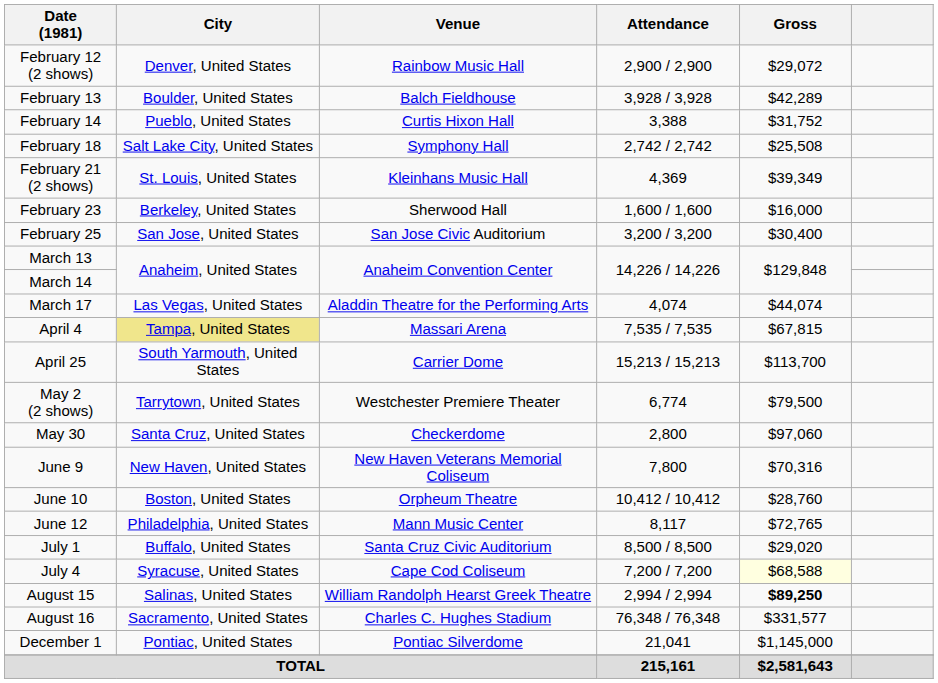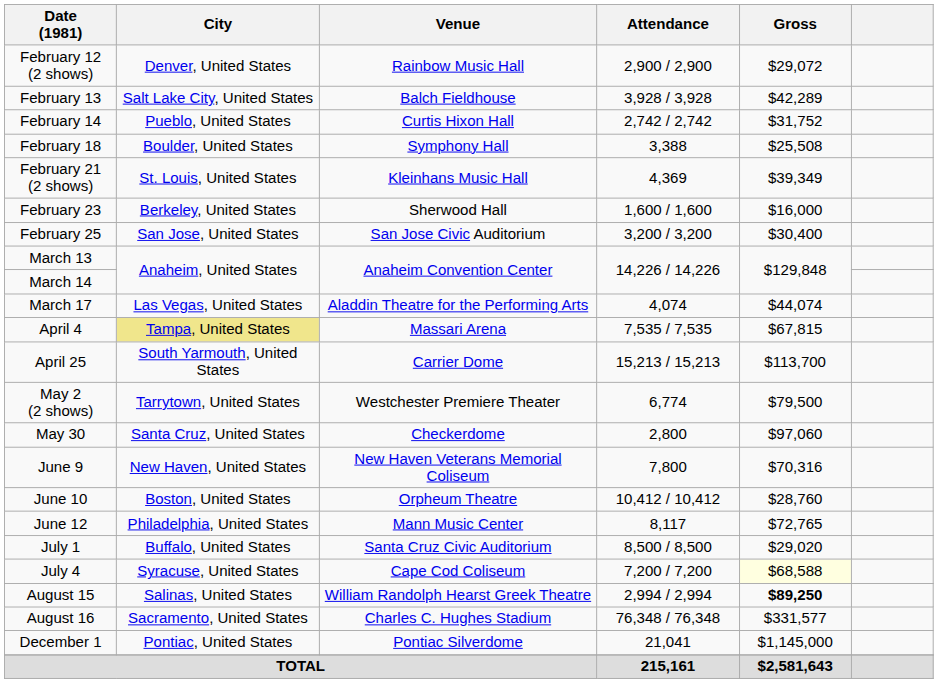 <table class="wikitable sortable plainrowheaders" style="text-align:center;">
 <tr>
 <th scope="col" style="width:7em;">Date<br>(1981)</th>
 <th scope="col" style="width:13em;">City</th>
 <th scope="col" style="width:18em;">Venue</th>
 <th scope="col" style="width:9em;">Attendance</th>
 <th scope="col" style="width:7em;">Gross</th>
 <th scope="col" style="width:5em;" class="unsortable"></th>
 </tr>
 <tr>
 <td>February 12<br>(2 shows)</td>
 <td><a href='#'>Denver</a>, United States</td>
 <td><a href='#'>Rainbow Music Hall</a></td>
 <td>2,900 / 2,900</td>
 <td>$29,072</td>
 <td></td>
 </tr>
 <tr>
 <td>February 13</td>
-<td><a href='#'>Boulder</a>, United States</td>
+<td><a href='#'>Salt Lake City</a>, United States</td>
 <td><a href='#'>Balch Fieldhouse</a></td>
 <td>3,928 / 3,928</td>
 <td>$42,289</td>
 <td></td>
 </tr>
 <tr>
 <td>February 14</td>
 <td><a href='#'>Pueblo</a>, United States</td>
 <td><a href='#'>Curtis Hixon Hall</a></td>
-<td>3,388</td>
+<td>2,742 / 2,742</td>
 <td>$31,752</td>
 <td></td>
 </tr>
 <tr>
 <td>February 18</td>
-<td><a href='#'>Salt Lake City</a>, United States</td>
+<td><a href='#'>Boulder</a>, United States</td>
 <td><a href='#'>Symphony Hall</a></td>
-<td>2,742 / 2,742</td>
+<td>3,388</td>
 <td>$25,508</td>
 <td></td>
 </tr>
 <tr>
 <td>February 21<br>(2 shows)</td>
 <td><a href='#'>St. Louis</a>, United States</td>
 <td><a href='#'>Kleinhans Music Hall</a></td>
 <td>4,369</td>
 <td>$39,349</td>
 <td></td>
 </tr>
 <tr>
 <td>February 23</td>
 <td><a href='#'>Berkeley</a>, United States</td>
 <td>Sherwood Hall</td>
 <td>1,600 / 1,600</td>
 <td>$16,000</td>
 <td></td>
 </tr>
 <tr>
 <td>February 25</td>
 <td><a href='#'>San Jose</a>, United States</td>
 <td><a href='#'>San Jose Civic</a> Auditorium</td>
 <td>3,200 / 3,200</td>
 <td>$30,400</td>
 <td></td>
 </tr>
 <tr>
 <td>March 13</td>
 <td rowspan="2"><a href='#'>Anaheim</a>, United States</td>
 <td rowspan="2"><a href='#'>Anaheim Convention Center</a></td>
 <td rowspan="2">14,226 / 14,226</td>
 <td rowspan="2">$129,848</td>
 <td></td>
 </tr>
 <tr>
 <td>March 14</td>
 <td></td>
 </tr>
 <tr>
 <td>March 17</td>
 <td><a href='#'>Las Vegas</a>, United States</td>
 <td><a href='#'>Aladdin Theatre for the Performing Arts</a></td>
 <td>4,074</td>
 <td>$44,074</td>
 <td></td>
 </tr>
 <tr>
 <td>April 4</td>
 <td style="background: khaki;"><a href='#'>Tampa</a>, United States</td>
 <td><a href='#'>Massari Arena</a></td>
 <td>7,535 / 7,535</td>
 <td>$67,815</td>
 <td></td>
 </tr>
 <tr>
 <td>April 25</td>
 <td><a href='#'>South Yarmouth</a>, United States</td>
 <td><a href='#'>Carrier Dome</a></td>
 <td>15,213 / 15,213</td>
 <td>$113,700</td>
 <td></td>
 </tr>
 <tr>
 <td>May 2<br>(2 shows)</td>
 <td><a href='#'>Tarrytown</a>, United States</td>
 <td>Westchester Premiere Theater</td>
 <td>6,774</td>
 <td>$79,500</td>
 <td></td>
 </tr>
 <tr>
 <td>May 30</td>
 <td><a href='#'>Santa Cruz</a>, United States</td>
 <td><a href='#'>Checkerdome</a></td>
 <td>2,800</td>
 <td>$97,060</td>
 <td></td>
 </tr>
 <tr>
 <td>June 9</td>
 <td><a href='#'>New Haven</a>, United States</td>
 <td><a href='#'>New Haven Veterans Memorial Coliseum</a></td>
 <td>7,800</td>
 <td>$70,316</td>
 <td></td>
 </tr>
 <tr>
 <td>June 10</td>
 <td><a href='#'>Boston</a>, United States</td>
 <td><a href='#'>Orpheum Theatre</a></td>
 <td>10,412 / 10,412</td>
 <td>$28,760</td>
 <td></td>
 </tr>
 <tr>
 <td>June 12</td>
 <td><a href='#'>Philadelphia</a>, United States</td>
 <td><a href='#'>Mann Music Center</a></td>
 <td>8,117</td>
 <td>$72,765</td>
 <td></td>
 </tr>
 <tr>
 <td>July 1</td>
 <td><a href='#'>Buffalo</a>, United States</td>
 <td><a href='#'>Santa Cruz Civic Auditorium</a></td>
 <td>8,500 / 8,500</td>
 <td>$29,020</td>
 <td></td>
 </tr>
 <tr>
 <td>July 4</td>
 <td><a href='#'>Syracuse</a>, United States</td>
 <td><a href='#'>Cape Cod Coliseum</a></td>
 <td>7,200 / 7,200</td>
 <td style="background: lightyellow;">$68,588</td>
 <td></td>
 </tr>
 <tr>
 <td>August 15</td>
 <td><a href='#'>Salinas</a>, United States</td>
 <td><a href='#'>William Randolph Hearst Greek Theatre</a></td>
 <td>2,994 / 2,994</td>
 <td><strong>$89,250</strong></td>
 <td></td>
 </tr>
 <tr>
 <td>August 16</td>
 <td><a href='#'>Sacramento</a>, United States</td>
 <td><a href='#'>Charles C. Hughes Stadium</a></td>
 <td>76,348 / 76,348</td>
 <td>$331,577</td>
 <td></td>
 </tr>
 <tr>
 <td>December 1</td>
 <td><a href='#'>Pontiac</a>, United States</td>
 <td><a href='#'>Pontiac Silverdome</a></td>
 <td>21,041</td>
 <td>$1,145,000</td>
 <td></td>
 </tr>
 <tr>
 </tr>
 <tr style="background:#ddd;">
 <td colspan="3"><strong>TOTAL</strong></td>
 <td><strong>215,161</strong></td>
 <td><strong>$2,581,643</strong></td>
 <td></td>
 </tr>
 </table>
